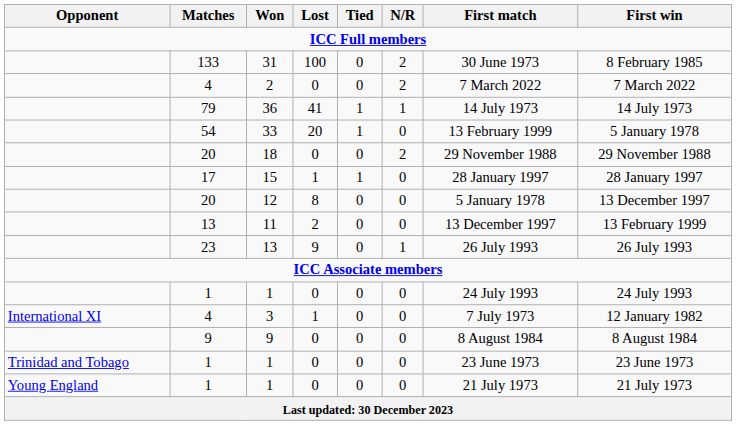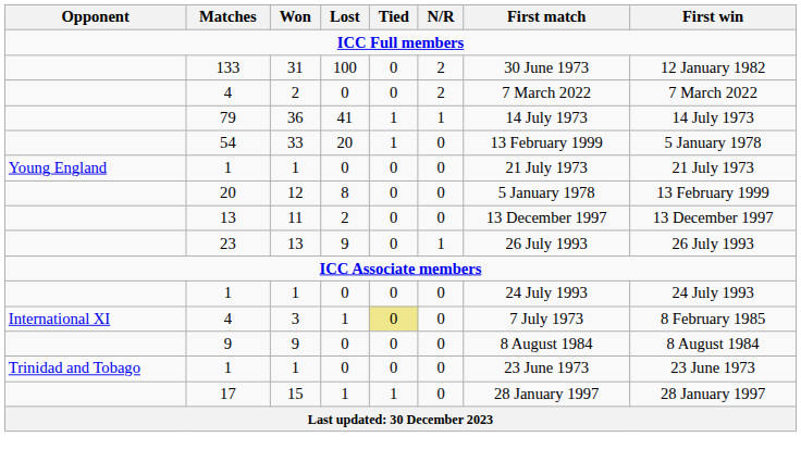 <table class="wikitable plainrowheaders sortable" style="text-align: center; width: 800px;">
 <tr>
 <th>Opponent</th>
 <th>Matches</th>
 <th>Won</th>
 <th>Lost</th>
 <th>Tied</th>
 <th>N/R</th>
 <th>First match</th>
 <th>First win</th>
 </tr>
 <tr>
 <td colspan="8" style="text-align:center;"><strong><a href='#'>ICC Full members</a></strong></td>
 </tr>
 <tr>
 <td align=left></td>
 <td>133</td>
 <td>31</td>
 <td>100</td>
 <td>0</td>
 <td>2</td>
 <td>30 June 1973</td>
-<td>8 February 1985</td>
+<td>12 January 1982</td>
 </tr>
 <tr>
 <td align=left></td>
 <td>4</td>
 <td>2</td>
 <td>0</td>
 <td>0</td>
 <td>2</td>
 <td>7 March 2022</td>
 <td>7 March 2022</td>
 </tr>
 <tr>
 <td align=left></td>
 <td>79</td>
 <td>36</td>
 <td>41</td>
 <td>1</td>
 <td>1</td>
 <td>14 July 1973</td>
 <td>14 July 1973</td>
 </tr>
 <tr>
 <td align=left></td>
 <td>54</td>
 <td>33</td>
 <td>20</td>
 <td>1</td>
 <td>0</td>
 <td>13 February 1999</td>
 <td>5 January 1978</td>
 </tr>
 <tr>
-<td align=left></td>
-<td>20</td>
-<td>18</td>
-<td>0</td>
-<td>0</td>
-<td>2</td>
-<td>29 November 1988</td>
-<td>29 November 1988</td>
-</tr>
-<tr>
-<td align=left></td>
-<td>17</td>
-<td>15</td>
+<td align=left><a href='#'>Young England</a></td>
 <td>1</td>
 <td>1</td>
 <td>0</td>
-<td>28 January 1997</td>
-<td>28 January 1997</td>
+<td>0</td>
+<td>0</td>
+<td>21 July 1973</td>
+<td>21 July 1973</td>
 </tr>
 <tr>
 <td align=left></td>
 <td>20</td>
 <td>12</td>
 <td>8</td>
 <td>0</td>
 <td>0</td>
 <td>5 January 1978</td>
-<td>13 December 1997</td>
+<td>13 February 1999</td>
 </tr>
 <tr>
 <td align=left></td>
 <td>13</td>
 <td>11</td>
 <td>2</td>
 <td>0</td>
 <td>0</td>
 <td>13 December 1997</td>
-<td>13 February 1999</td>
+<td>13 December 1997</td>
 </tr>
 <tr>
 <td align=left></td>
 <td>23</td>
 <td>13</td>
 <td>9</td>
 <td>0</td>
 <td>1</td>
 <td>26 July 1993</td>
 <td>26 July 1993</td>
 </tr>
 <tr>
 <td colspan="8" style="text-align:center;"><strong><a href='#'>ICC Associate members</a></strong></td>
 </tr>
 <tr>
 <td align=left></td>
 <td>1</td>
 <td>1</td>
 <td>0</td>
 <td>0</td>
 <td>0</td>
 <td>24 July 1993</td>
 <td>24 July 1993</td>
 </tr>
 <tr>
 <td align=left><a href='#'>International XI</a></td>
 <td>4</td>
 <td>3</td>
 <td>1</td>
-<td>0</td>
+<td style="background: khaki;">0</td>
 <td>0</td>
 <td>7 July 1973</td>
-<td>12 January 1982</td>
+<td>8 February 1985</td>
 </tr>
 <tr>
 <td align=left></td>
 <td>9</td>
 <td>9</td>
 <td>0</td>
 <td>0</td>
 <td>0</td>
 <td>8 August 1984</td>
 <td>8 August 1984</td>
 </tr>
 <tr>
 <td align=left><a href='#'>Trinidad and Tobago</a></td>
 <td>1</td>
 <td>1</td>
 <td>0</td>
 <td>0</td>
 <td>0</td>
 <td>23 June 1973</td>
 <td>23 June 1973</td>
 </tr>
 <tr>
-<td align=left><a href='#'>Young England</a></td>
+<td align=left></td>
+<td>17</td>
+<td>15</td>
 <td>1</td>
 <td>1</td>
 <td>0</td>
-<td>0</td>
-<td>0</td>
-<td>21 July 1973</td>
-<td>21 July 1973</td>
+<td>28 January 1997</td>
+<td>28 January 1997</td>
 </tr>
 <tr>
 <th colspan=8><small>Last updated: 30 December 2023</small></th>
 </tr>
 </table>
